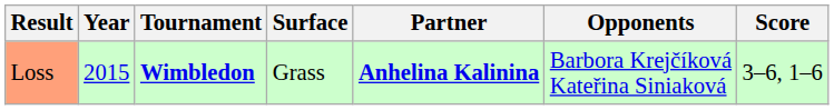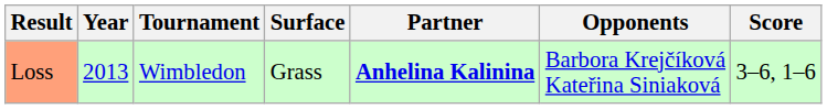 <table class="sortable wikitable">
 <tr>
 <th>Result</th>
 <th>Year</th>
 <th>Tournament</th>
 <th>Surface</th>
 <th>Partner</th>
 <th>Opponents</th>
 <th>Score</th>
 </tr>
 <tr bgcolor=CCFFCC>
 <td style="background:#ffa07a;">Loss</td>
-<td><a href='#'>2015</a></td>
-<td><strong><a href='#'>Wimbledon</a></strong></td>
+<td><a href='#'>2013</a></td>
+<td><a href='#'>Wimbledon</a></td>
 <td>Grass</td>
 <td><strong> <a href='#'>Anhelina Kalinina</a></strong></td>
 <td> <a href='#'>Barbora Krejčíková</a> <br>  <a href='#'>Kateřina Siniaková</a></td>
 <td>3–6, 1–6</td>
 </tr>
 </table>
